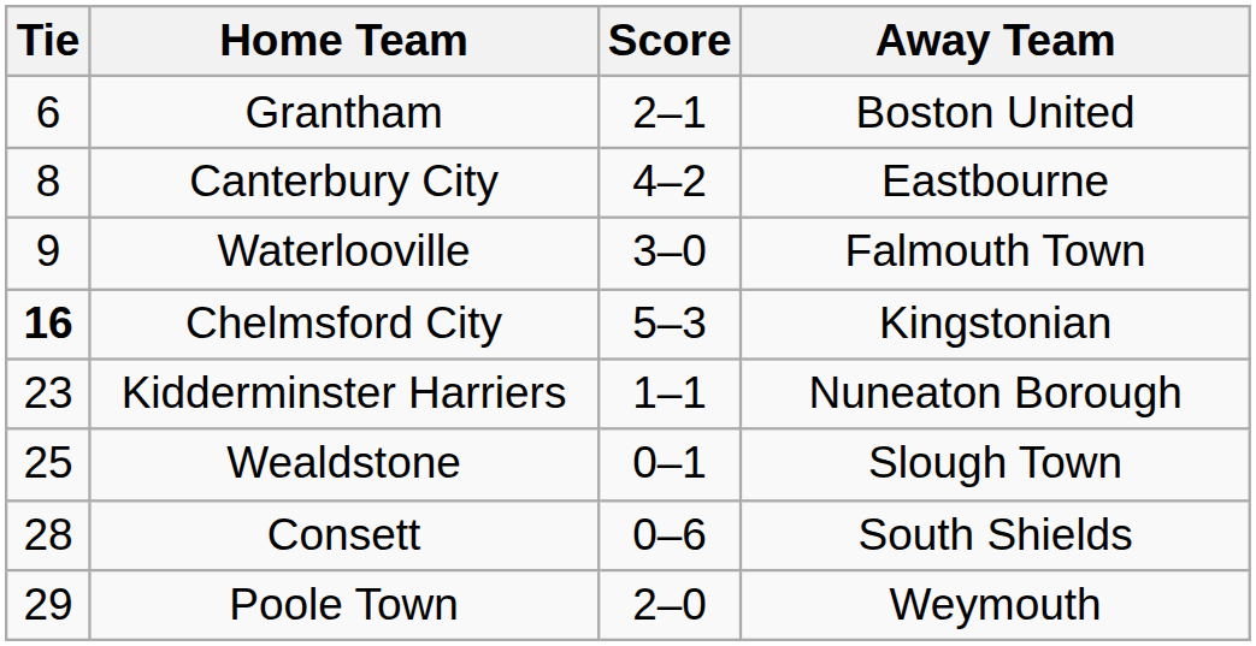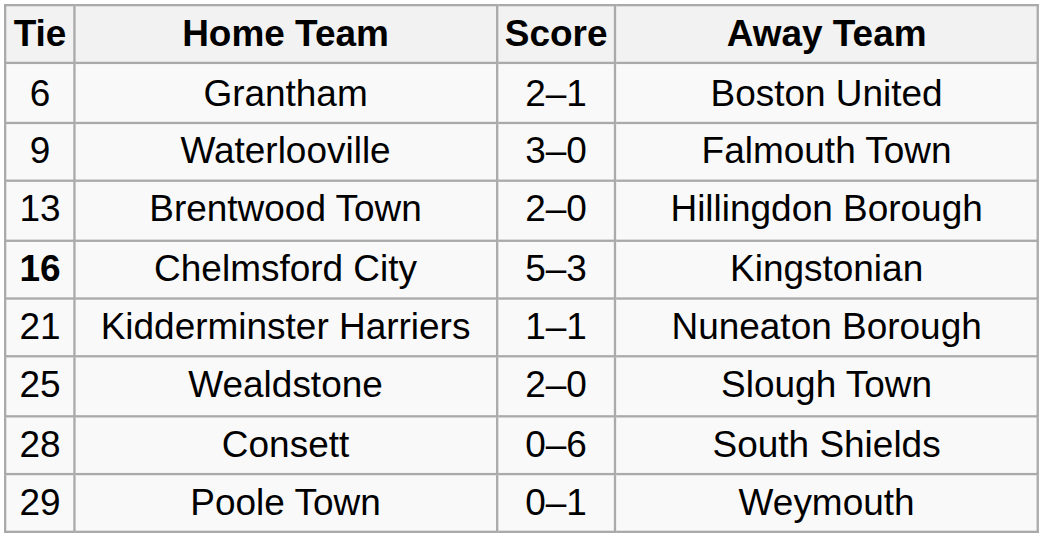 <table class="wikitable" style="text-align:center;">
 <tr>
 <th width=20>Tie</th>
 <th width=175>Home Team</th>
 <th width=20>Score</th>
 <th width=175>Away Team</th>
 </tr>
 <tr>
 <td>6</td>
 <td>Grantham</td>
 <td>2–1</td>
 <td>Boston United</td>
 </tr>
 <tr>
-<td>8</td>
-<td>Canterbury City</td>
-<td>4–2</td>
-<td>Eastbourne</td>
-</tr>
-<tr>
 <td>9</td>
 <td>Waterlooville</td>
 <td>3–0</td>
 <td>Falmouth Town</td>
+</tr>
+<tr>
+<td>13</td>
+<td>Brentwood Town</td>
+<td>2–0</td>
+<td>Hillingdon Borough</td>
 </tr>
 <tr>
 <td><strong>16</strong></td>
 <td>Chelmsford City</td>
 <td>5–3</td>
 <td>Kingstonian</td>
 </tr>
 <tr>
-<td>23</td>
+<td>21</td>
 <td>Kidderminster Harriers</td>
 <td>1–1</td>
 <td>Nuneaton Borough</td>
 </tr>
 <tr>
 <td>25</td>
 <td>Wealdstone</td>
-<td>0–1</td>
+<td>2–0</td>
 <td>Slough Town</td>
 </tr>
 <tr>
 <td>28</td>
 <td>Consett</td>
 <td>0–6</td>
 <td>South Shields</td>
 </tr>
 <tr>
 <td>29</td>
 <td>Poole Town</td>
-<td>2–0</td>
+<td>0–1</td>
 <td>Weymouth</td>
 </tr>
 </table>
